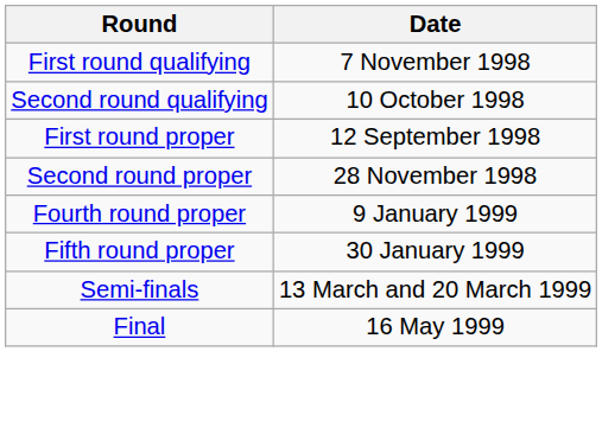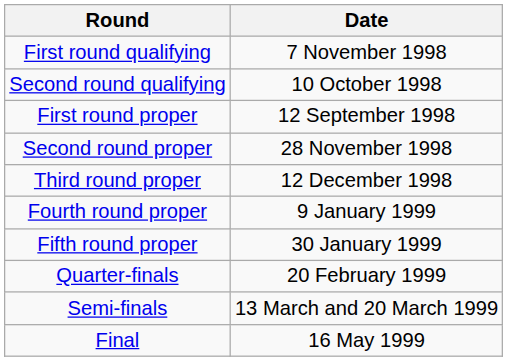 <table class="wikitable">
 <tr>
 <th>Round</th>
 <th>Date</th>
 </tr>
 <tr align=center>
 <td><a href='#'>First round qualifying</a></td>
 <td>7 November 1998</td>
 </tr>
 <tr align=center>
 <td><a href='#'>Second round qualifying</a></td>
 <td>10 October 1998</td>
 </tr>
 <tr align=center>
 <td><a href='#'>First round proper</a></td>
 <td>12 September 1998</td>
 </tr>
 <tr align=center>
 <td><a href='#'>Second round proper</a></td>
 <td>28 November 1998</td>
 </tr>
 <tr align=center>
+<td><a href='#'>Third round proper</a></td>
+<td>12 December 1998</td>
+</tr>
+<tr align=center>
 <td><a href='#'>Fourth round proper</a></td>
 <td>9 January 1999</td>
 </tr>
 <tr align=center>
 <td><a href='#'>Fifth round proper</a></td>
 <td>30 January 1999</td>
+</tr>
+<tr align=center>
+<td><a href='#'>Quarter-finals</a></td>
+<td>20 February 1999</td>
 </tr>
 <tr align=center>
 <td><a href='#'>Semi-finals</a></td>
 <td>13 March and 20 March 1999</td>
 </tr>
 <tr align=center>
 <td><a href='#'>Final</a></td>
 <td>16 May 1999</td>
 </tr>
 </table>
